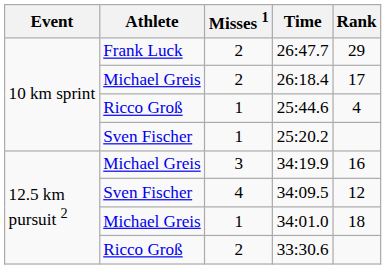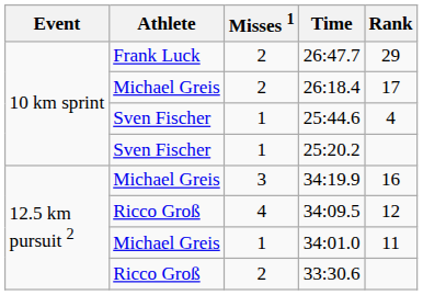 <table class="wikitable" style="font-size:90%">
 <tr>
 <th>Event</th>
 <th>Athlete</th>
 <th>Misses <sup>1</sup></th>
 <th>Time</th>
 <th>Rank</th>
 </tr>
 <tr>
 <td rowspan="4">10 km sprint</td>
 <td><a href='#'>Frank Luck</a></td>
 <td align="center">2</td>
 <td align="center">26:47.7</td>
 <td align="center">29</td>
 </tr>
 <tr>
 <td><a href='#'>Michael Greis</a></td>
 <td align="center">2</td>
 <td align="center">26:18.4</td>
 <td align="center">17</td>
 </tr>
 <tr>
-<td><a href='#'>Ricco Groß</a></td>
+<td><a href='#'>Sven Fischer</a></td>
 <td align="center">1</td>
 <td align="center">25:44.6</td>
 <td align="center">4</td>
 </tr>
 <tr>
 <td><a href='#'>Sven Fischer</a></td>
 <td align="center">1</td>
 <td align="center">25:20.2</td>
 <td align="center"></td>
 </tr>
 <tr>
 <td rowspan="4">12.5 km <br> pursuit <sup>2</sup></td>
 <td><a href='#'>Michael Greis</a></td>
 <td align="center">3</td>
 <td align="center">34:19.9</td>
 <td align="center">16</td>
 </tr>
 <tr>
-<td><a href='#'>Sven Fischer</a></td>
+<td><a href='#'>Ricco Groß</a></td>
 <td align="center">4</td>
 <td align="center">34:09.5</td>
 <td align="center">12</td>
 </tr>
 <tr>
 <td><a href='#'>Michael Greis</a></td>
 <td align="center">1</td>
 <td align="center">34:01.0</td>
-<td align="center">18</td>
+<td align="center">11</td>
 </tr>
 <tr>
 <td><a href='#'>Ricco Groß</a></td>
 <td align="center">2</td>
 <td align="center">33:30.6</td>
 <td align="center"></td>
 </tr>
 </table>
